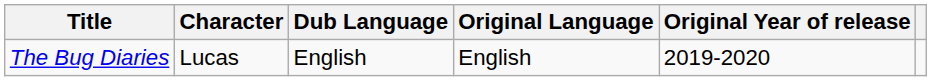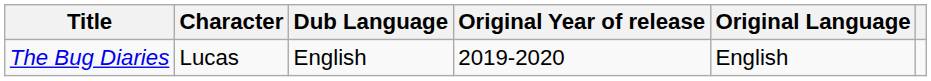 <table class="wikitable">
 <tr>
 <th>Title</th>
 <th>Character</th>
 <th>Dub Language</th>
+<th>Original Year of release</th>
 <th>Original Language</th>
-<th>Original Year of release</th>
 <th scope="col" class="unsortable"></th>
 </tr>
 <tr>
 <td><em><a href='#'>The Bug Diaries </a></em></td>
 <td>Lucas</td>
 <td>English</td>
+<td>2019-2020</td>
 <td>English</td>
-<td>2019-2020</td>
 <td></td>
 </tr>
 </table>
